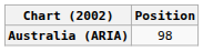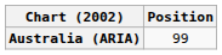 <table class="wikitable plainrowheaders" style="text-align:center">
 <tr>
 <th scope="col">Chart (2002)</th>
 <th scope="col">Position</th>
 </tr>
 <tr>
 <th scope="row">Australia (ARIA)</th>
-<td>98</td>
+<td>99</td>
 </tr>
 </table>
